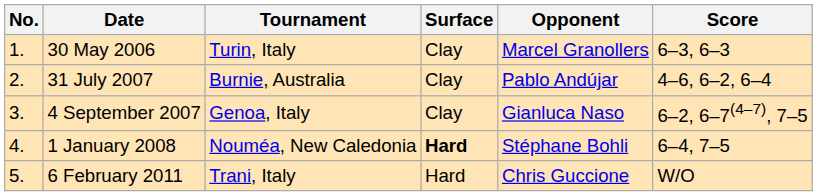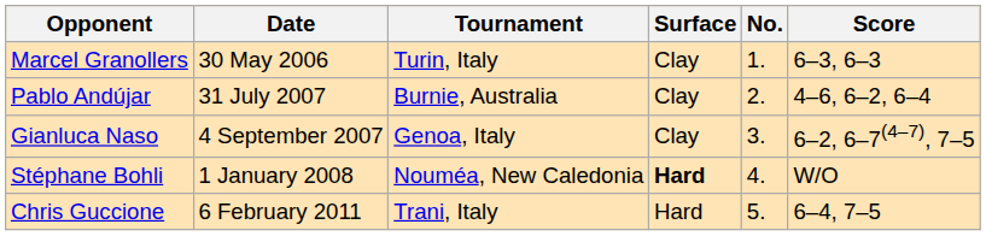 <table class="sortable wikitable" style=font-size:97%;background:moccasin>
 <tr>
-<th>No.</th>
+<th>Opponent</th>
 <th>Date</th>
 <th>Tournament</th>
 <th>Surface</th>
-<th>Opponent</th>
+<th>No.</th>
 <th>Score</th>
 </tr>
 <tr>
-<td>1.</td>
+<td> <a href='#'>Marcel Granollers</a></td>
 <td>30 May 2006</td>
 <td><a href='#'>Turin</a>, Italy</td>
 <td>Clay</td>
-<td> <a href='#'>Marcel Granollers</a></td>
+<td>1.</td>
 <td>6–3, 6–3</td>
 </tr>
 <tr>
-<td>2.</td>
+<td> <a href='#'>Pablo Andújar</a></td>
 <td>31 July 2007</td>
 <td><a href='#'>Burnie</a>, Australia</td>
 <td>Clay</td>
-<td> <a href='#'>Pablo Andújar</a></td>
+<td>2.</td>
 <td>4–6, 6–2, 6–4</td>
 </tr>
 <tr>
-<td>3.</td>
+<td> <a href='#'>Gianluca Naso</a></td>
 <td>4 September 2007</td>
 <td><a href='#'>Genoa</a>, Italy</td>
 <td>Clay</td>
-<td> <a href='#'>Gianluca Naso</a></td>
+<td>3.</td>
 <td>6–2, 6–7<sup>(4–7)</sup>, 7–5</td>
 </tr>
 <tr>
-<td>4.</td>
+<td> <a href='#'>Stéphane Bohli</a></td>
 <td>1 January 2008</td>
 <td><a href='#'>Nouméa</a>, New Caledonia</td>
 <td><strong>Hard</strong></td>
-<td> <a href='#'>Stéphane Bohli</a></td>
-<td>6–4, 7–5</td>
+<td>4.</td>
+<td>W/O</td>
 </tr>
 <tr>
-<td>5.</td>
+<td> <a href='#'>Chris Guccione</a></td>
 <td>6 February 2011</td>
 <td><a href='#'>Trani</a>, Italy</td>
 <td>Hard</td>
-<td> <a href='#'>Chris Guccione</a></td>
-<td>W/O</td>
+<td>5.</td>
+<td>6–4, 7–5</td>
 </tr>
 </table>
